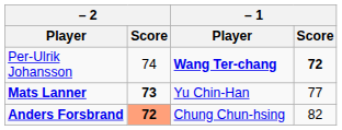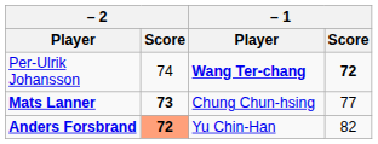 <table class=wikitable>
 <tr>
 <th colspan=2> – 2</th>
 <th colspan=2> – 1</th>
 </tr>
 <tr>
 <th width=140>Player</th>
 <th>Score</th>
 <th width=140>Player</th>
 <th>Score</th>
 </tr>
 <tr>
 <td><a href='#'>Per-Ulrik Johansson</a></td>
 <td align=center>74</td>
 <td><strong><a href='#'>Wang Ter-chang</a></strong></td>
 <td align=center><strong>72</strong></td>
 </tr>
 <tr>
 <td><strong><a href='#'>Mats Lanner</a></strong></td>
 <td align=center><strong>73</strong></td>
-<td><a href='#'>Yu Chin-Han</a></td>
+<td><a href='#'>Chung Chun-hsing</a></td>
 <td align=center>77</td>
 </tr>
 <tr>
 <td><strong><a href='#'>Anders Forsbrand</a></strong></td>
 <td align=center style="background: lightsalmon;"><strong>72</strong></td>
-<td><a href='#'>Chung Chun-hsing</a></td>
+<td><a href='#'>Yu Chin-Han</a></td>
 <td align=center>82</td>
 </tr>
 </table>
